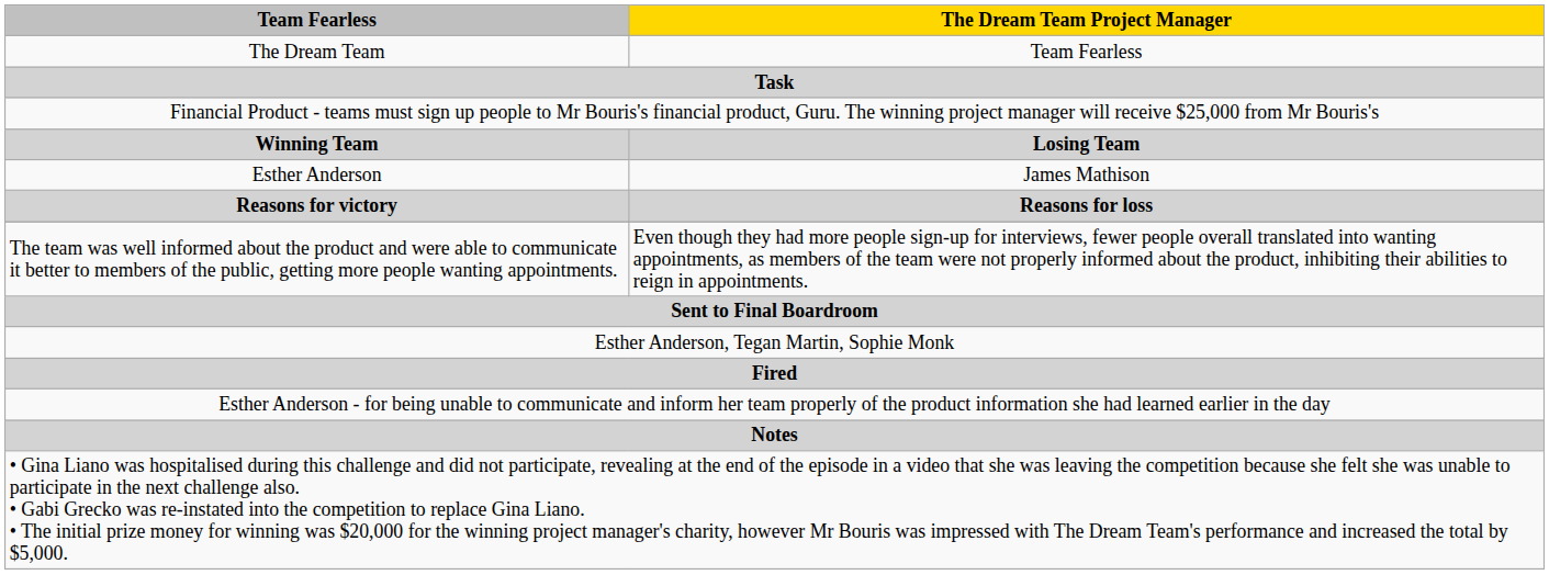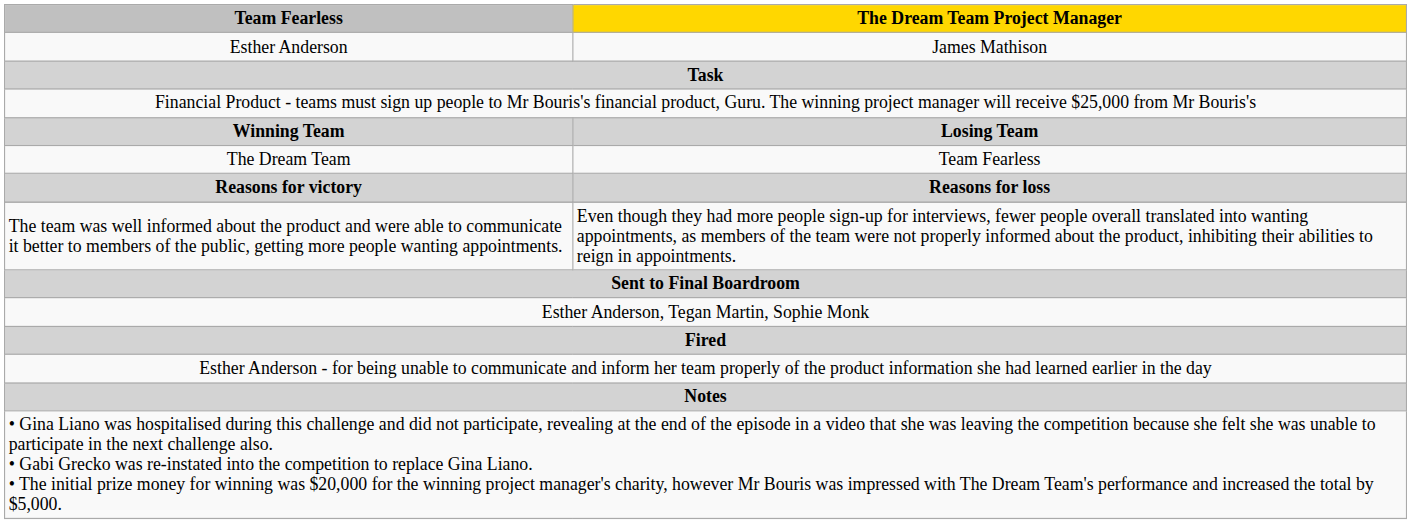 <table class="wikitable" style="text-align: center; width:100%">
 <tr>
 <th style="text-align:center; background:silver;">Team Fearless </th>
 <th style="text-align:center; background:gold;">The Dream Team Project Manager</th>
 </tr>
 <tr>
-<td>The Dream Team</td>
-<td>Team Fearless</td>
+<td>Esther Anderson</td>
+<td>James Mathison</td>
 </tr>
 <tr>
 <th colspan="2" style="text-align:center; background:lightgrey;">Task</th>
 </tr>
 <tr>
 <td colspan="2">Financial Product - teams must sign up people to Mr Bouris's financial product, Guru. The winning project manager will receive $25,000 from Mr Bouris's</td>
 </tr>
 <tr>
 <th style="text-align:center; background:lightgrey;">Winning Team</th>
 <th style="text-align:center; background:lightgrey;">Losing Team</th>
 </tr>
 <tr>
-<td>Esther Anderson</td>
-<td>James Mathison</td>
+<td>The Dream Team</td>
+<td>Team Fearless</td>
 </tr>
 <tr>
 <th style="text-align:center; background:lightgrey;">Reasons for victory</th>
 <th style="text-align:center; background:lightgrey;">Reasons for loss</th>
 </tr>
 <tr style="text-align: left; ">
 </tr>
 <tr>
 <td style="text-align:left; background:;">The team was well informed about the product and were able to communicate it better to members of the public, getting more people wanting appointments.</td>
 <td style="text-align:left; background:;">Even though they had more people sign-up for interviews, fewer people overall translated into wanting appointments, as members of the team were not properly informed about the product, inhibiting their abilities to reign in appointments.</td>
 </tr>
 <tr>
 <th colspan="2" style="text-align:center; background:lightgrey;">Sent to Final Boardroom</th>
 </tr>
 <tr>
 <td colspan="2">Esther Anderson, Tegan Martin, Sophie Monk</td>
 </tr>
 <tr>
 <th colspan="2" style="text-align:center; background:lightgrey;">Fired</th>
 </tr>
 <tr>
 <td colspan="2">Esther Anderson - for being unable to communicate and inform her team properly of the product information she had learned earlier in the day</td>
 </tr>
 <tr>
 <th colspan="2" style="text-align:center; background:lightgrey;">Notes</th>
 </tr>
 <tr style="text-align: left; ">
 <td colspan="2">• Gina Liano was hospitalised during this challenge and did not participate, revealing at the end of the episode in a video that she was leaving the competition because she felt she was unable to participate in the next challenge also.<br>• Gabi Grecko was re-instated into the competition to replace Gina Liano.<br>• The initial prize money for winning was $20,000 for the winning project manager's charity, however Mr Bouris was impressed with The Dream Team's performance and increased the total by $5,000.</td>
 </tr>
 <tr>
 </tr>
 </table>
